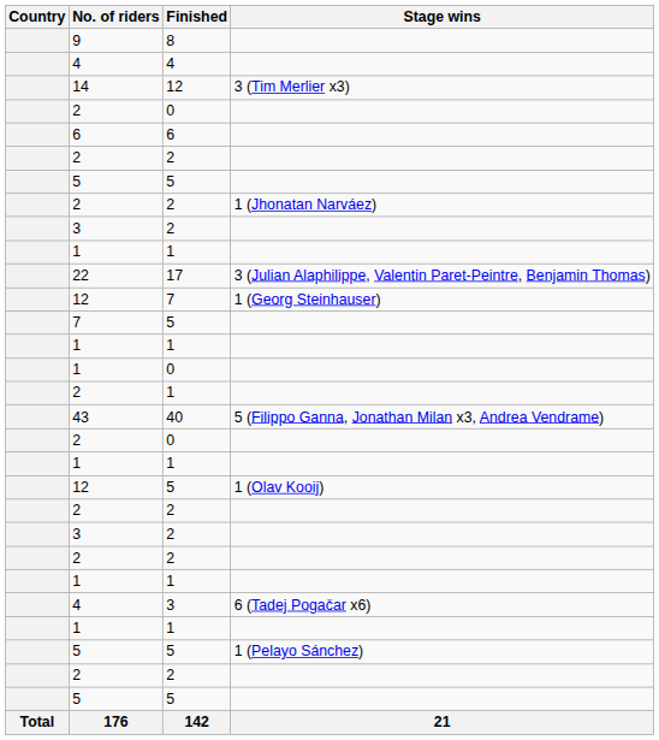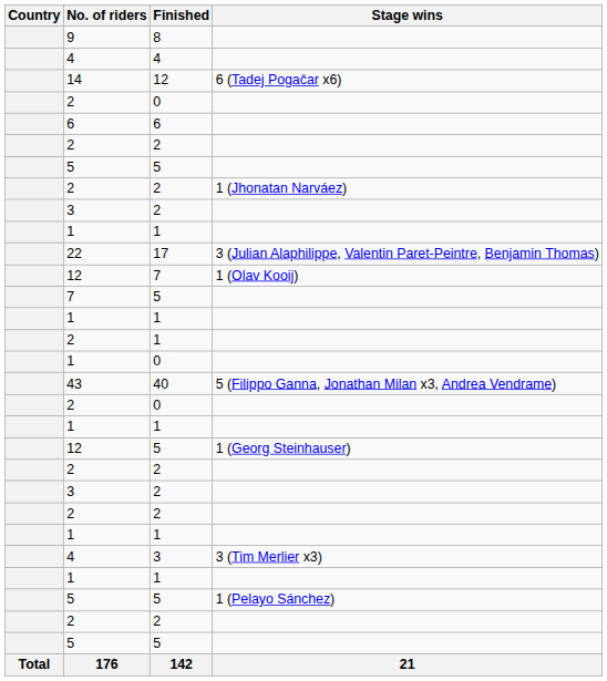 <table class="wikitable sortable plainrowheaders">
 <tr>
 <th scope="col">Country</th>
 <th scope="col">No. of riders</th>
 <th scope="col">Finished</th>
 <th scope="col">Stage wins</th>
 </tr>
 <tr>
 <th scope="row"></th>
 <td>9</td>
 <td>8</td>
 <td></td>
 </tr>
 <tr>
 <th scope="row"></th>
 <td>4</td>
 <td>4</td>
 <td></td>
 </tr>
 <tr>
 <th scope="row"></th>
 <td>14</td>
 <td>12</td>
-<td>3 (<a href='#'>Tim Merlier</a> x3)</td>
+<td>6 (<a href='#'>Tadej Pogačar</a> x6)</td>
 </tr>
 <tr>
 <th scope="row"></th>
 <td>2</td>
 <td>0</td>
 <td></td>
 </tr>
 <tr>
 <th scope="row"></th>
 <td>6</td>
 <td>6</td>
 <td></td>
 </tr>
 <tr>
 <th scope="row"></th>
 <td>2</td>
 <td>2</td>
 <td></td>
 </tr>
 <tr>
 <th scope="row"></th>
 <td>5</td>
 <td>5</td>
 <td></td>
 </tr>
 <tr>
 <th scope="row"></th>
 <td>2</td>
 <td>2</td>
 <td>1 (<a href='#'>Jhonatan Narváez</a>)</td>
 </tr>
 <tr>
 <th scope="row"></th>
 <td>3</td>
 <td>2</td>
 <td></td>
 </tr>
 <tr>
 <th scope="row"></th>
 <td>1</td>
 <td>1</td>
 <td></td>
 </tr>
 <tr>
 <th scope="row"></th>
 <td>22</td>
 <td>17</td>
 <td>3 (<a href='#'>Julian Alaphilippe</a>, <a href='#'>Valentin Paret-Peintre</a>, <a href='#'>Benjamin Thomas</a>)</td>
 </tr>
 <tr>
 <th scope="row"></th>
 <td>12</td>
 <td>7</td>
-<td>1 (<a href='#'>Georg Steinhauser</a>)</td>
+<td>1 (<a href='#'>Olav Kooij</a>)</td>
 </tr>
 <tr>
 <th scope="row"></th>
 <td>7</td>
 <td>5</td>
 <td></td>
 </tr>
 <tr>
 <th scope="row"></th>
 <td>1</td>
 <td>1</td>
 <td></td>
 </tr>
 <tr>
 <th scope="row"></th>
+<td>2</td>
 <td>1</td>
-<td>0</td>
 <td></td>
 </tr>
 <tr>
 <th scope="row"></th>
-<td>2</td>
 <td>1</td>
+<td>0</td>
 <td></td>
 </tr>
 <tr>
 <th scope="row"></th>
 <td>43</td>
 <td>40</td>
 <td>5 (<a href='#'>Filippo Ganna</a>, <a href='#'>Jonathan Milan</a> x3, <a href='#'>Andrea Vendrame</a>)</td>
 </tr>
 <tr>
 <th scope="row"></th>
 <td>2</td>
 <td>0</td>
 <td></td>
 </tr>
 <tr>
 <th scope="row"></th>
 <td>1</td>
 <td>1</td>
 <td></td>
 </tr>
 <tr>
 <th scope="row"></th>
 <td>12</td>
 <td>5</td>
-<td>1 (<a href='#'>Olav Kooij</a>)</td>
+<td>1 (<a href='#'>Georg Steinhauser</a>)</td>
 </tr>
 <tr>
 <th scope="row"></th>
 <td>2</td>
 <td>2</td>
 <td></td>
 </tr>
 <tr>
 <th scope="row"></th>
 <td>3</td>
 <td>2</td>
 <td></td>
 </tr>
 <tr>
 <th scope="row"></th>
 <td>2</td>
 <td>2</td>
 <td></td>
 </tr>
 <tr>
 <th scope="row"></th>
 <td>1</td>
 <td>1</td>
 <td></td>
 </tr>
 <tr>
 <th scope="row"></th>
 <td>4</td>
 <td>3</td>
-<td>6 (<a href='#'>Tadej Pogačar</a> x6)</td>
+<td>3 (<a href='#'>Tim Merlier</a> x3)</td>
 </tr>
 <tr>
 <th scope="row"></th>
 <td>1</td>
 <td>1</td>
 <td></td>
 </tr>
 <tr>
 <th scope="row"></th>
 <td>5</td>
 <td>5</td>
 <td>1 (<a href='#'>Pelayo Sánchez</a>)</td>
 </tr>
 <tr>
 <th scope="row"></th>
 <td>2</td>
 <td>2</td>
 <td></td>
 </tr>
 <tr>
 <th scope="row"></th>
 <td>5</td>
 <td>5</td>
 <td></td>
 </tr>
 <tr>
 <th scope="row">Total</th>
 <th>176</th>
 <th>142</th>
 <th>21</th>
 </tr>
 </table>
